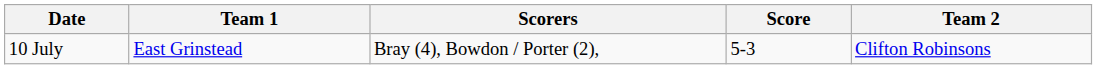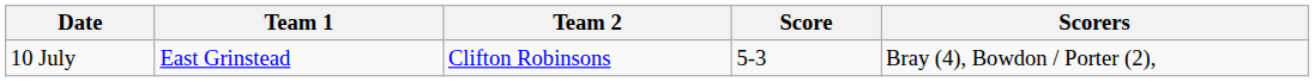 <table class="wikitable" style="font-size: 100%">
 <tr>
 <th width=100>Date</th>
 <th width=200>Team 1</th>
+<th width=200>Team 2</th>
+<th width=100>Score</th>
 <th width=300>Scorers</th>
-<th width=100>Score</th>
-<th width=200>Team 2</th>
 </tr>
 <tr>
 <td>10 July</td>
 <td><a href='#'>East Grinstead</a></td>
+<td><a href='#'>Clifton Robinsons</a></td>
+<td>5-3</td>
 <td>Bray (4), Bowdon / Porter (2),</td>
-<td>5-3</td>
-<td><a href='#'>Clifton Robinsons</a></td>
 </tr>
 </table>
